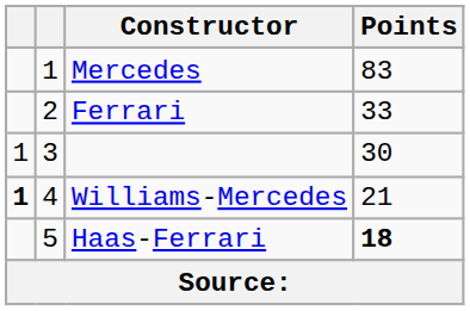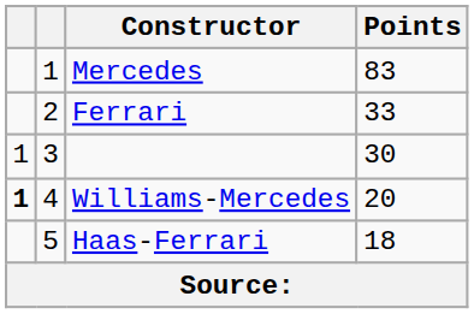 <table class="wikitable" style="font-size: 85%;">
 <tr>
 <th></th>
 <th></th>
 <th>Constructor</th>
 <th>Points</th>
 </tr>
 <tr>
 <td align="left"></td>
 <td align="center">1</td>
 <td> <a href='#'>Mercedes</a></td>
 <td align="left">83</td>
 </tr>
 <tr>
 <td align="left"></td>
 <td align="center">2</td>
 <td> <a href='#'>Ferrari</a></td>
 <td align="left">33</td>
 </tr>
 <tr>
 <td align="left"> 1</td>
 <td align="center">3</td>
 <td></td>
 <td align="left">30</td>
 </tr>
 <tr>
 <td align="left"><strong> 1</strong></td>
 <td align="center">4</td>
 <td> <a href='#'>Williams</a>-<a href='#'>Mercedes</a></td>
-<td align="left">21</td>
+<td align="left">20</td>
 </tr>
 <tr>
 <td align="left"></td>
 <td align="center">5</td>
 <td> <a href='#'>Haas</a>-<a href='#'>Ferrari</a></td>
-<td align="left"><strong>18</strong></td>
+<td align="left">18</td>
 </tr>
 <tr>
 <th colspan=4>Source:</th>
 </tr>
 </table>
